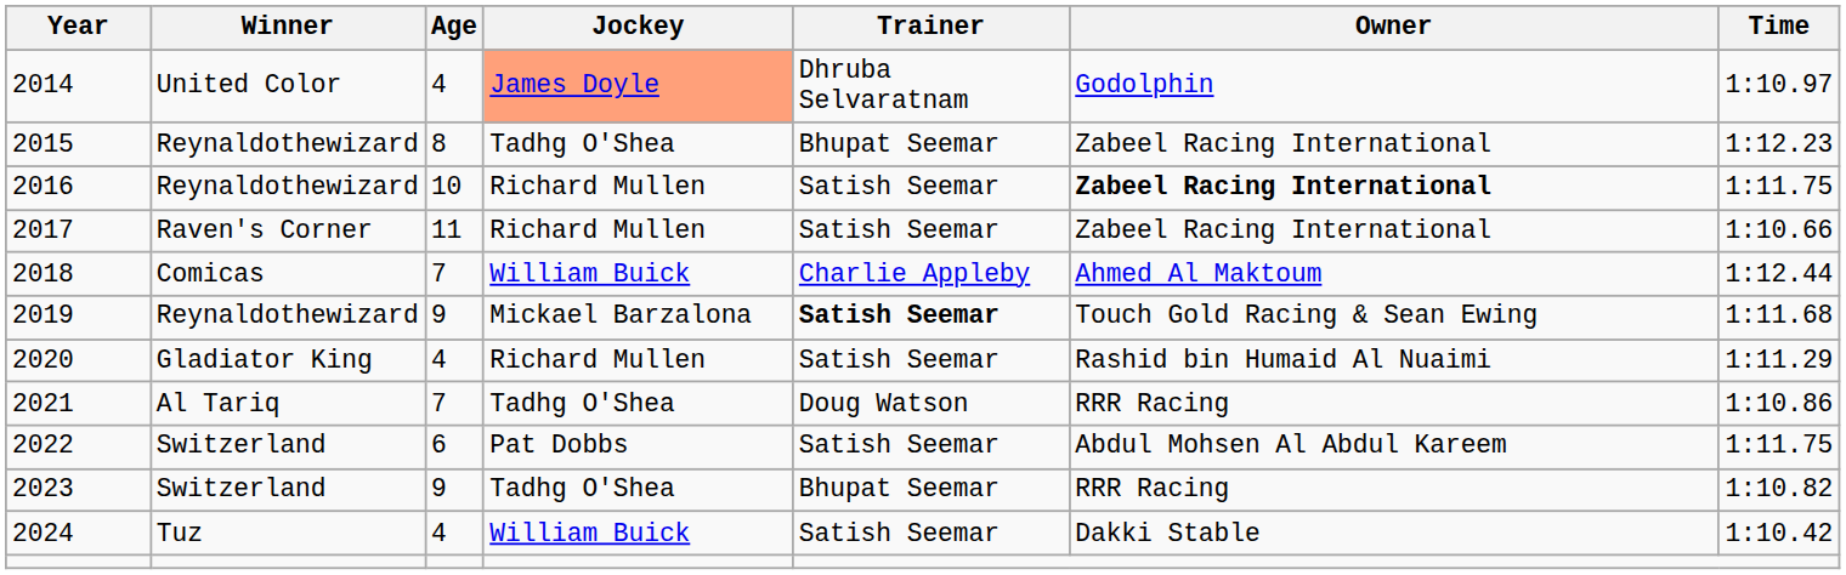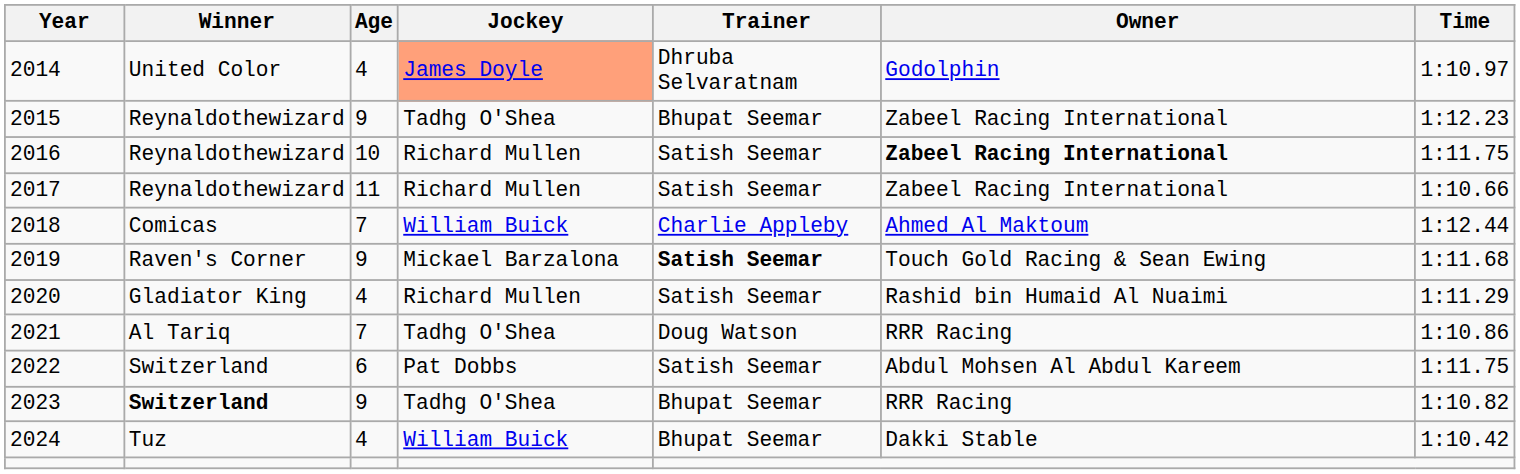 <table class="wikitable sortable" style="font-size:90%">
 <tr>
 <th style="width:60px">Year<br></th>
 <th style="width:110px">Winner<br></th>
 <th>Age<br></th>
 <th style="width:135px">Jockey<br></th>
 <th style="width:120px">Trainer<br></th>
 <th style="width:290px">Owner<br></th>
 <th>Time</th>
 </tr>
 <tr>
 <td>2014</td>
 <td>United Color</td>
 <td>4</td>
 <td style="background: lightsalmon;"><a href='#'>James Doyle</a></td>
 <td>Dhruba Selvaratnam</td>
 <td><a href='#'>Godolphin</a></td>
 <td>1:10.97</td>
 </tr>
 <tr>
 <td>2015</td>
 <td>Reynaldothewizard</td>
-<td>8</td>
+<td>9</td>
 <td>Tadhg O'Shea</td>
 <td>Bhupat Seemar</td>
 <td>Zabeel Racing International</td>
 <td>1:12.23</td>
 </tr>
 <tr>
 <td>2016</td>
 <td>Reynaldothewizard</td>
 <td>10</td>
 <td>Richard Mullen</td>
 <td>Satish Seemar</td>
 <td><strong>Zabeel Racing International</strong></td>
 <td>1:11.75</td>
 </tr>
 <tr>
 <td>2017</td>
-<td>Raven's Corner</td>
+<td>Reynaldothewizard</td>
 <td>11</td>
 <td>Richard Mullen</td>
 <td>Satish Seemar</td>
 <td>Zabeel Racing International</td>
 <td>1:10.66</td>
 </tr>
 <tr>
 <td>2018</td>
 <td>Comicas</td>
 <td>7</td>
 <td><a href='#'>William Buick</a></td>
 <td><a href='#'>Charlie Appleby</a></td>
 <td><a href='#'>Ahmed Al Maktoum</a></td>
 <td>1:12.44</td>
 </tr>
 <tr>
 <td>2019</td>
-<td>Reynaldothewizard</td>
+<td>Raven's Corner</td>
 <td>9</td>
 <td>Mickael Barzalona</td>
 <td><strong>Satish Seemar</strong></td>
 <td>Touch Gold Racing & Sean Ewing</td>
 <td>1:11.68</td>
 </tr>
 <tr>
 <td>2020</td>
 <td>Gladiator King</td>
 <td>4</td>
 <td>Richard Mullen</td>
 <td>Satish Seemar</td>
 <td>Rashid bin Humaid Al Nuaimi</td>
 <td>1:11.29</td>
 </tr>
 <tr>
 <td>2021</td>
 <td>Al Tariq</td>
 <td>7</td>
 <td>Tadhg O'Shea</td>
 <td>Doug Watson</td>
 <td>RRR Racing</td>
 <td>1:10.86</td>
 </tr>
 <tr>
 <td>2022</td>
 <td>Switzerland</td>
 <td>6</td>
 <td>Pat Dobbs</td>
 <td>Satish Seemar</td>
 <td>Abdul Mohsen Al Abdul Kareem</td>
 <td>1:11.75</td>
 </tr>
 <tr>
 <td>2023</td>
-<td>Switzerland</td>
+<td><strong>Switzerland</strong></td>
 <td>9</td>
 <td>Tadhg O'Shea</td>
 <td>Bhupat Seemar</td>
 <td>RRR Racing</td>
 <td>1:10.82</td>
 </tr>
 <tr>
 <td>2024</td>
 <td>Tuz</td>
 <td>4</td>
 <td><a href='#'>William Buick</a></td>
-<td>Satish Seemar</td>
+<td>Bhupat Seemar</td>
 <td>Dakki Stable</td>
 <td>1:10.42</td>
 </tr>
 <tr>
 <td></td>
 <td></td>
 <td></td>
 <td></td>
 </tr>
 </table>
